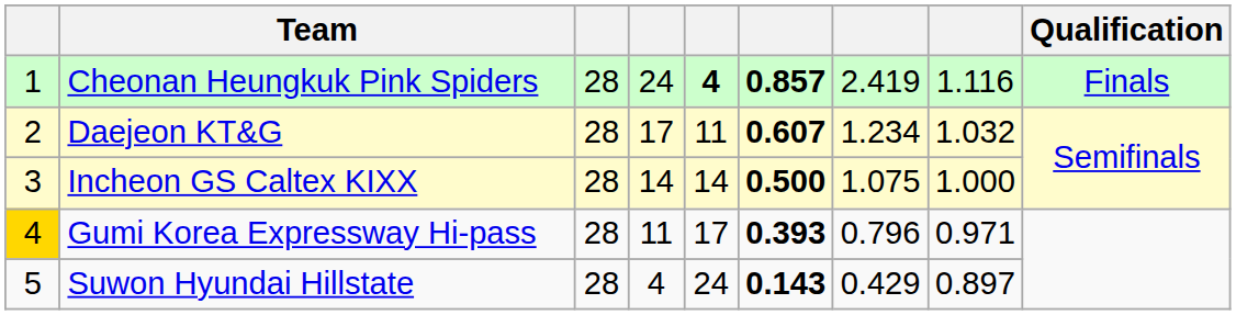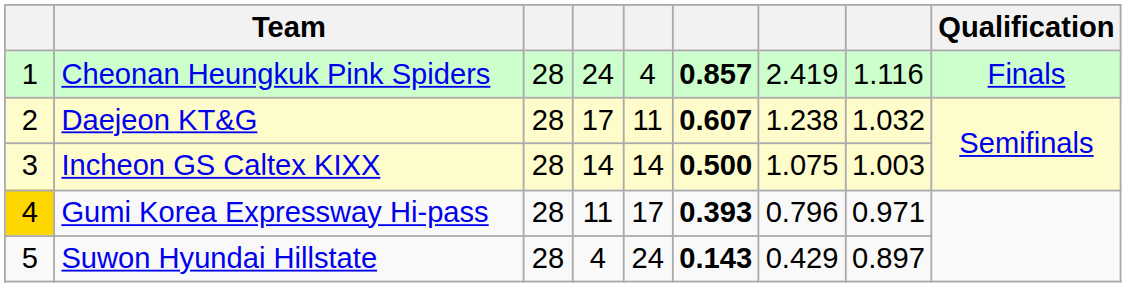 <table class="wikitable" style="text-align:center;">
 <tr>
 <th width=20></th>
 <th width=250>Team</th>
 <th width=20></th>
 <th width=20></th>
 <th width=20></th>
 <th width=35></th>
 <th width=35></th>
 <th width=35></th>
 <th width=50>Qualification</th>
 </tr>
 <tr bgcolor=#ccffcc>
 <td>1</td>
 <td align=left><a href='#'>Cheonan Heungkuk Pink Spiders</a></td>
 <td>28</td>
 <td>24</td>
-<td><strong>4</strong></td>
+<td>4</td>
 <td><strong>0.857</strong></td>
 <td>2.419</td>
 <td>1.116</td>
 <td><a href='#'>Finals</a></td>
 </tr>
 <tr bgcolor=#fffccc>
 <td>2</td>
 <td align=left><a href='#'>Daejeon KT&G</a></td>
 <td>28</td>
 <td>17</td>
 <td>11</td>
 <td><strong>0.607</strong></td>
-<td>1.234</td>
+<td>1.238</td>
 <td>1.032</td>
 <td rowspan="2"><a href='#'>Semifinals</a></td>
 </tr>
 <tr bgcolor=#fffccc>
 <td>3</td>
 <td align=left><a href='#'>Incheon GS Caltex KIXX</a></td>
 <td>28</td>
 <td>14</td>
 <td>14</td>
 <td><strong>0.500</strong></td>
 <td>1.075</td>
-<td>1.000</td>
+<td>1.003</td>
 </tr>
 <tr>
 <td style="background: gold;">4</td>
 <td align=left><a href='#'>Gumi Korea Expressway Hi-pass</a></td>
 <td>28</td>
 <td>11</td>
 <td>17</td>
 <td><strong>0.393</strong></td>
 <td>0.796</td>
 <td>0.971</td>
 <td rowspan="3"></td>
 </tr>
 <tr>
 <td>5</td>
 <td align=left><a href='#'>Suwon Hyundai Hillstate</a></td>
 <td>28</td>
 <td>4</td>
 <td>24</td>
 <td><strong>0.143</strong></td>
 <td>0.429</td>
 <td>0.897</td>
 </tr>
 </table>
